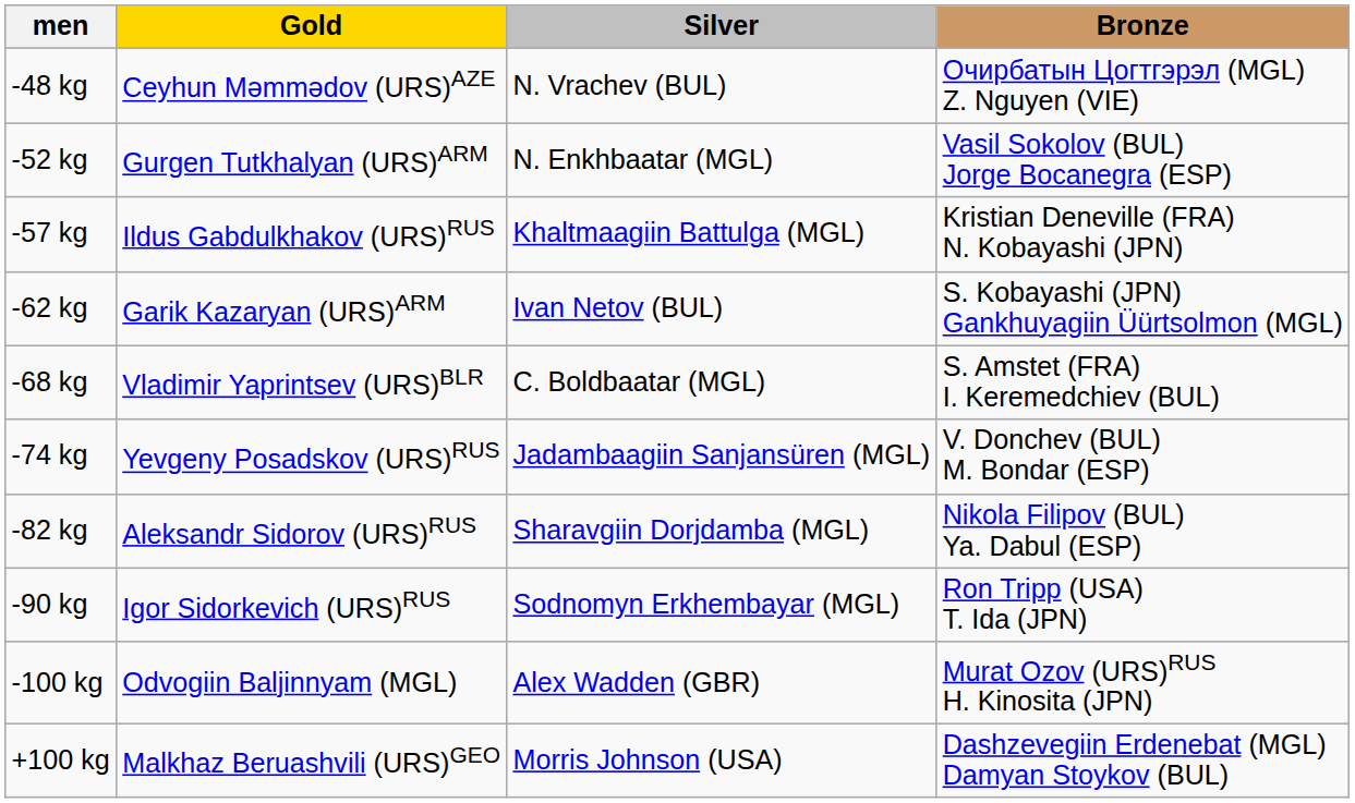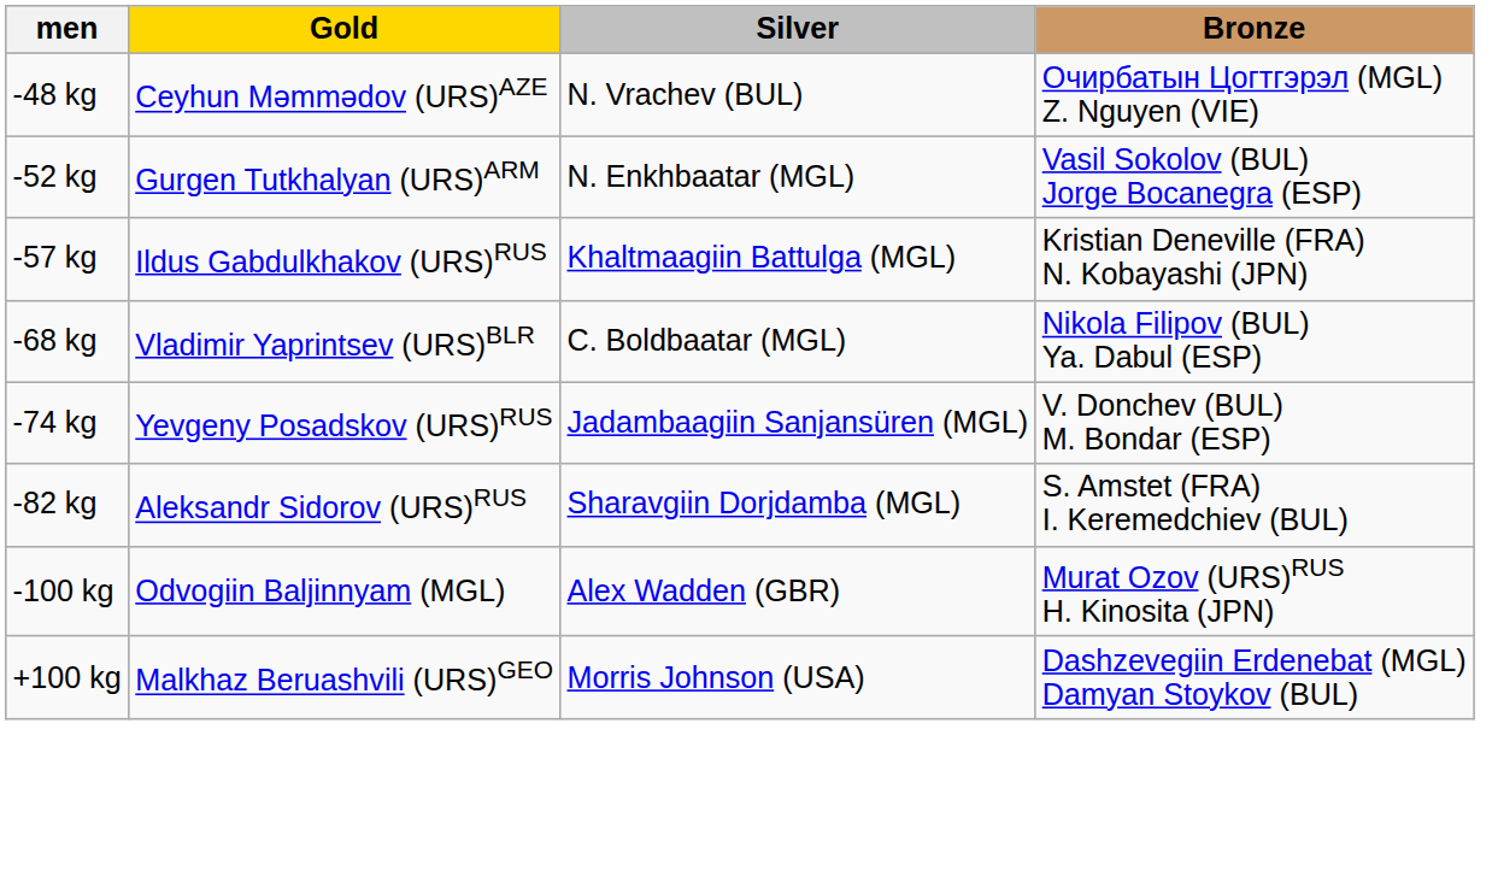 <table class="wikitable">
 <tr>
 <th>men</th>
 <th style="background: gold">Gold</th>
 <th style="background: silver">Silver</th>
 <th style="background: #cc9966">Bronze</th>
 </tr>
 <tr>
 <td>-48 kg</td>
 <td> <a href='#'>Ceyhun Məmmədov</a> (URS)<sup>AZE</sup></td>
 <td> N. Vrachev (BUL)</td>
 <td> <a href='#'>Очирбатын Цогтгэрэл</a> (MGL) <br>  Z. Nguyen (VIE)</td>
 </tr>
 <tr>
 <td>-52 kg</td>
 <td> <a href='#'>Gurgen Tutkhalyan</a> (URS)<sup>ARM</sup></td>
 <td> N. Enkhbaatar (MGL)</td>
 <td> <a href='#'>Vasil Sokolov</a> (BUL) <br>  <a href='#'>Jorge Bocanegra</a> (ESP)</td>
 </tr>
 <tr>
 <td>-57 kg</td>
 <td> <a href='#'>Ildus Gabdulkhakov</a> (URS)<sup>RUS</sup></td>
 <td> <a href='#'>Khaltmaagiin Battulga</a> (MGL)</td>
 <td> Kristian Deneville (FRA) <br>  N. Kobayashi (JPN)</td>
 </tr>
 <tr>
-<td>-62 kg</td>
-<td> <a href='#'>Garik Kazaryan</a> (URS)<sup>ARM</sup></td>
-<td> <a href='#'>Ivan Netov</a> (BUL)</td>
-<td> S. Kobayashi (JPN) <br>  <a href='#'>Gankhuyagiin Üürtsolmon</a> (MGL)</td>
-</tr>
-<tr>
 <td>-68 kg</td>
 <td> <a href='#'>Vladimir Yaprintsev</a> (URS)<sup>BLR</sup></td>
 <td> C. Boldbaatar (MGL)</td>
-<td> S. Amstet (FRA) <br>  I. Keremedchiev (BUL)</td>
+<td> <a href='#'>Nikola Filipov</a> (BUL) <br>  Ya. Dabul (ESP)</td>
 </tr>
 <tr>
 <td>-74 kg</td>
 <td> <a href='#'>Yevgeny Posadskov</a> (URS)<sup>RUS</sup></td>
 <td> <a href='#'>Jadambaagiin Sanjansüren</a> (MGL)</td>
 <td> V. Donchev (BUL) <br>  M. Bondar (ESP)</td>
 </tr>
 <tr>
 <td>-82 kg</td>
 <td> <a href='#'>Aleksandr Sidorov</a> (URS)<sup>RUS</sup></td>
 <td> <a href='#'>Sharavgiin Dorjdamba</a> (MGL)</td>
-<td> <a href='#'>Nikola Filipov</a> (BUL) <br>  Ya. Dabul (ESP)</td>
-</tr>
-<tr>
-<td>-90 kg</td>
-<td> <a href='#'>Igor Sidorkevich</a> (URS)<sup>RUS</sup></td>
-<td> <a href='#'>Sodnomyn Erkhembayar</a> (MGL)</td>
-<td> <a href='#'>Ron Tripp</a> (USA) <br>  T. Ida (JPN)</td>
+<td> S. Amstet (FRA) <br>  I. Keremedchiev (BUL)</td>
 </tr>
 <tr>
 <td>-100 kg</td>
 <td> <a href='#'>Odvogiin Baljinnyam</a> (MGL)</td>
 <td> <a href='#'>Alex Wadden</a> (GBR)</td>
 <td> <a href='#'>Murat Ozov</a> (URS)<sup>RUS</sup> <br>  H. Kinosita (JPN)</td>
 </tr>
 <tr>
 <td>+100 kg</td>
 <td> <a href='#'>Malkhaz Beruashvili</a> (URS)<sup>GEO</sup></td>
 <td> <a href='#'>Morris Johnson</a> (USA)</td>
 <td> <a href='#'>Dashzevegiin Erdenebat</a> (MGL) <br>  <a href='#'>Damyan Stoykov</a> (BUL)</td>
 </tr>
 </table>
